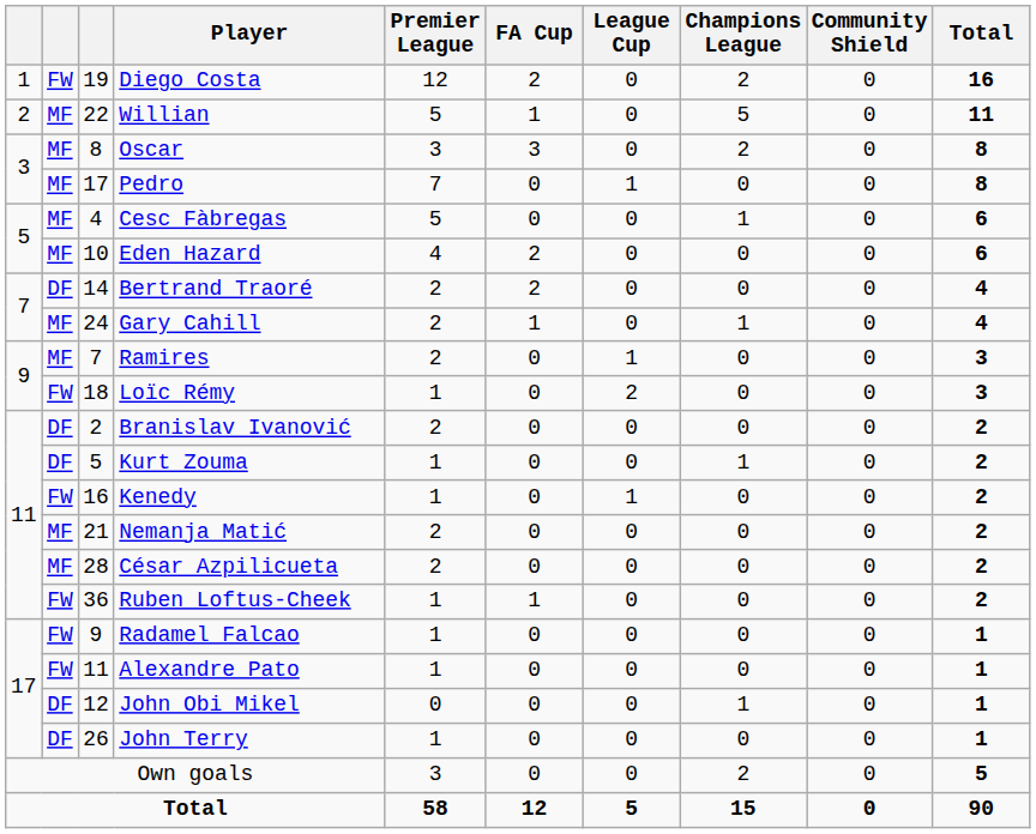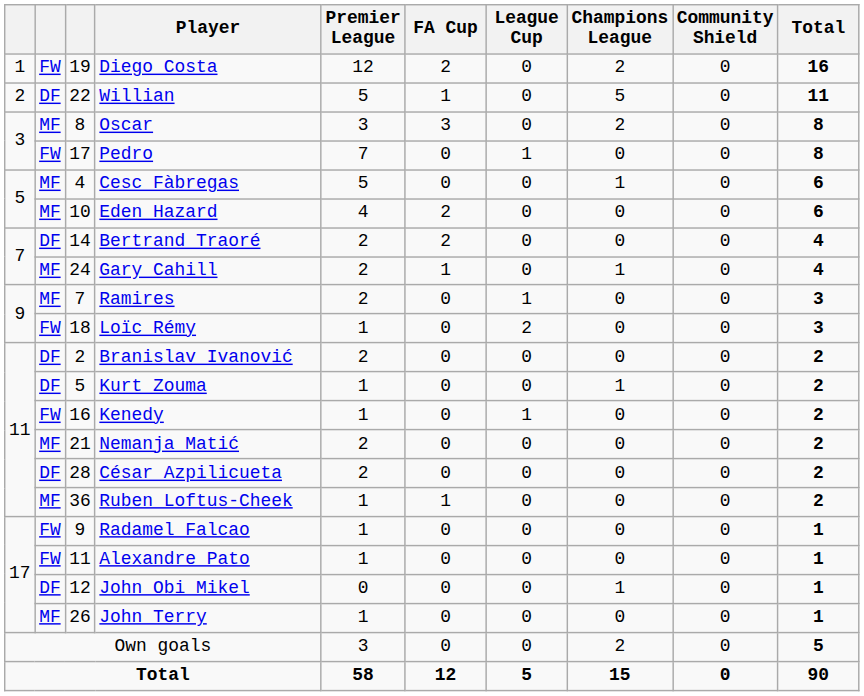 <table class="wikitable sortable" style="font-size: 95%; text-align: center;">
 <tr>
 <th width=10></th>
 <th width=10></th>
 <th width=10></th>
 <th width=150>Player</th>
 <th width=50>Premier League</th>
 <th width=50>FA Cup</th>
 <th width=50>League Cup</th>
 <th width=50>Champions League</th>
 <th width=50>Community Shield</th>
 <th width=50>Total</th>
 </tr>
 <tr>
 <td>1</td>
 <td><a href='#'>FW</a></td>
 <td>19</td>
 <td align=left> <a href='#'>Diego Costa</a></td>
 <td>12</td>
 <td>2</td>
 <td>0</td>
 <td>2</td>
 <td>0</td>
 <td><strong>16</strong></td>
 </tr>
 <tr>
 <td>2</td>
-<td><a href='#'>MF</a></td>
+<td><a href='#'>DF</a></td>
 <td>22</td>
 <td align=left> <a href='#'>Willian</a></td>
 <td>5</td>
 <td>1</td>
 <td>0</td>
 <td>5</td>
 <td>0</td>
 <td><strong>11</strong></td>
 </tr>
 <tr>
 <td rowspan="2">3</td>
 <td><a href='#'>MF</a></td>
 <td>8</td>
 <td align=left> <a href='#'>Oscar</a></td>
 <td>3</td>
 <td>3</td>
 <td>0</td>
 <td>2</td>
 <td>0</td>
 <td><strong>8</strong></td>
 </tr>
 <tr>
-<td><a href='#'>MF</a></td>
+<td><a href='#'>FW</a></td>
 <td>17</td>
 <td align=left> <a href='#'>Pedro</a></td>
 <td>7</td>
 <td>0</td>
 <td>1</td>
 <td>0</td>
 <td>0</td>
 <td><strong>8</strong></td>
 </tr>
 <tr>
 <td rowspan="2">5</td>
 <td><a href='#'>MF</a></td>
 <td>4</td>
 <td align=left> <a href='#'>Cesc Fàbregas</a></td>
 <td>5</td>
 <td>0</td>
 <td>0</td>
 <td>1</td>
 <td>0</td>
 <td><strong>6</strong></td>
 </tr>
 <tr>
 <td><a href='#'>MF</a></td>
 <td>10</td>
 <td align=left> <a href='#'>Eden Hazard</a></td>
 <td>4</td>
 <td>2</td>
 <td>0</td>
 <td>0</td>
 <td>0</td>
 <td><strong>6</strong></td>
 </tr>
 <tr>
 <td rowspan="2">7</td>
 <td><a href='#'>DF</a></td>
 <td>14</td>
 <td align=left> <a href='#'>Bertrand Traoré</a></td>
 <td>2</td>
 <td>2</td>
 <td>0</td>
 <td>0</td>
 <td>0</td>
 <td><strong>4</strong></td>
 </tr>
 <tr>
 <td><a href='#'>MF</a></td>
 <td>24</td>
 <td align=left> <a href='#'>Gary Cahill</a></td>
 <td>2</td>
 <td>1</td>
 <td>0</td>
 <td>1</td>
 <td>0</td>
 <td><strong>4</strong></td>
 </tr>
 <tr>
 <td rowspan="2">9</td>
 <td><a href='#'>MF</a></td>
 <td>7</td>
 <td align=left> <a href='#'>Ramires</a></td>
 <td>2</td>
 <td>0</td>
 <td>1</td>
 <td>0</td>
 <td>0</td>
 <td><strong>3</strong></td>
 </tr>
 <tr>
 <td><a href='#'>FW</a></td>
 <td>18</td>
 <td align=left> <a href='#'>Loïc Rémy</a></td>
 <td>1</td>
 <td>0</td>
 <td>2</td>
 <td>0</td>
 <td>0</td>
 <td><strong>3</strong></td>
 </tr>
 <tr>
 <td rowspan="6">11</td>
 <td><a href='#'>DF</a></td>
 <td>2</td>
 <td align=left> <a href='#'>Branislav Ivanović</a></td>
 <td>2</td>
 <td>0</td>
 <td>0</td>
 <td>0</td>
 <td>0</td>
 <td><strong>2</strong></td>
 </tr>
 <tr>
 <td><a href='#'>DF</a></td>
 <td>5</td>
 <td align=left> <a href='#'>Kurt Zouma</a></td>
 <td>1</td>
 <td>0</td>
 <td>0</td>
 <td>1</td>
 <td>0</td>
 <td><strong>2</strong></td>
 </tr>
 <tr>
 <td><a href='#'>FW</a></td>
 <td>16</td>
 <td align=left> <a href='#'>Kenedy</a></td>
 <td>1</td>
 <td>0</td>
 <td>1</td>
 <td>0</td>
 <td>0</td>
 <td><strong>2</strong></td>
 </tr>
 <tr>
 <td><a href='#'>MF</a></td>
 <td>21</td>
 <td align=left> <a href='#'>Nemanja Matić</a></td>
 <td>2</td>
 <td>0</td>
 <td>0</td>
 <td>0</td>
 <td>0</td>
 <td><strong>2</strong></td>
 </tr>
 <tr>
-<td><a href='#'>MF</a></td>
+<td><a href='#'>DF</a></td>
 <td>28</td>
 <td align=left> <a href='#'>César Azpilicueta</a></td>
 <td>2</td>
 <td>0</td>
 <td>0</td>
 <td>0</td>
 <td>0</td>
 <td><strong>2</strong></td>
 </tr>
 <tr>
-<td><a href='#'>FW</a></td>
+<td><a href='#'>MF</a></td>
 <td>36</td>
 <td align=left> <a href='#'>Ruben Loftus-Cheek</a></td>
 <td>1</td>
 <td>1</td>
 <td>0</td>
 <td>0</td>
 <td>0</td>
 <td><strong>2</strong></td>
 </tr>
 <tr>
 <td rowspan="4">17</td>
 <td><a href='#'>FW</a></td>
 <td>9</td>
 <td align=left> <a href='#'>Radamel Falcao</a></td>
 <td>1</td>
 <td>0</td>
 <td>0</td>
 <td>0</td>
 <td>0</td>
 <td><strong>1</strong></td>
 </tr>
 <tr>
 <td><a href='#'>FW</a></td>
 <td>11</td>
 <td align=left> <a href='#'>Alexandre Pato</a></td>
 <td>1</td>
 <td>0</td>
 <td>0</td>
 <td>0</td>
 <td>0</td>
 <td><strong>1</strong></td>
 </tr>
 <tr>
 <td><a href='#'>DF</a></td>
 <td>12</td>
 <td align=left> <a href='#'>John Obi Mikel</a></td>
 <td>0</td>
 <td>0</td>
 <td>0</td>
 <td>1</td>
 <td>0</td>
 <td><strong>1</strong></td>
 </tr>
 <tr>
-<td><a href='#'>DF</a></td>
+<td><a href='#'>MF</a></td>
 <td>26</td>
 <td align=left> <a href='#'>John Terry</a></td>
 <td>1</td>
 <td>0</td>
 <td>0</td>
 <td>0</td>
 <td>0</td>
 <td><strong>1</strong></td>
 </tr>
 <tr class="sortbottom">
 <td colspan="4">Own goals</td>
 <td>3</td>
 <td>0</td>
 <td>0</td>
 <td>2</td>
 <td>0</td>
 <td><strong>5</strong></td>
 </tr>
 <tr class="sortbottom">
 <td colspan=4><strong>Total</strong></td>
 <td><strong>58</strong></td>
 <td><strong>12</strong></td>
 <td><strong>5</strong></td>
 <td><strong>15</strong></td>
 <td><strong>0</strong></td>
 <td><strong>90</strong></td>
 </tr>
 </table>
